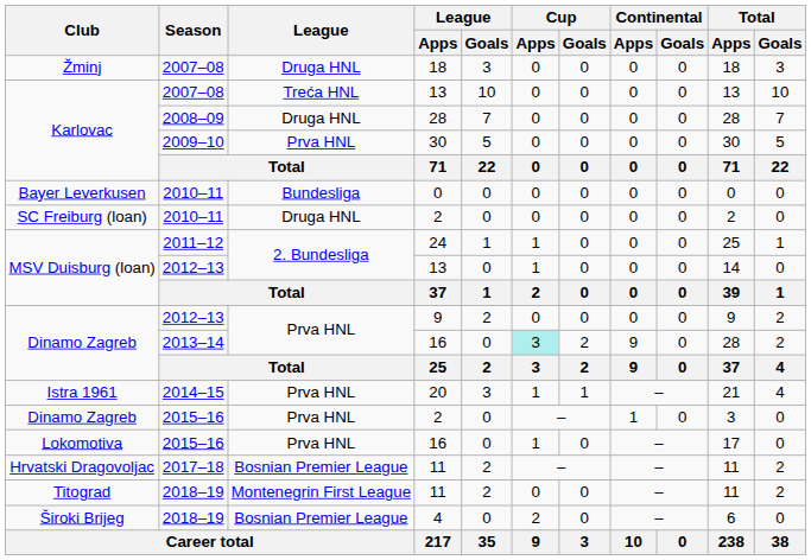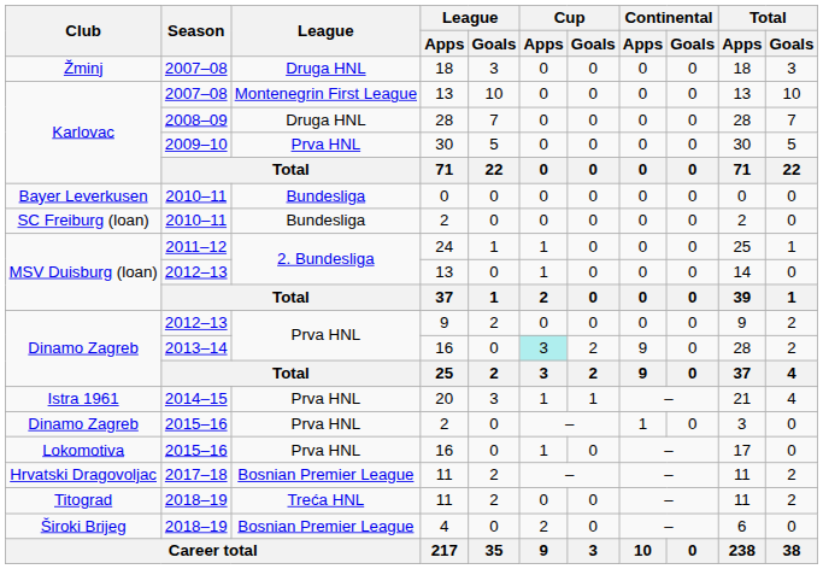 <table class="wikitable" style="text-align:center">
 <tr>
 <th rowspan="2">Club</th>
 <th rowspan="2">Season</th>
 <th rowspan="2">League</th>
 <th colspan="2">League</th>
 <th colspan="2">Cup</th>
 <th colspan="2">Continental</th>
 <th colspan="2">Total</th>
 </tr>
 <tr>
 <th>Apps</th>
 <th>Goals</th>
 <th>Apps</th>
 <th>Goals</th>
 <th>Apps</th>
 <th>Goals</th>
 <th>Apps</th>
 <th>Goals</th>
 </tr>
 <tr>
 <td><a href='#'>Žminj</a></td>
 <td><a href='#'>2007–08</a></td>
 <td><a href='#'>Druga HNL</a></td>
 <td>18</td>
 <td>3</td>
 <td>0</td>
 <td>0</td>
 <td>0</td>
 <td>0</td>
 <td>18</td>
 <td>3</td>
 </tr>
 <tr>
 <td rowspan="4"><a href='#'>Karlovac</a></td>
 <td><a href='#'>2007–08</a></td>
-<td><a href='#'>Treća HNL</a></td>
+<td><a href='#'>Montenegrin First League</a></td>
 <td>13</td>
 <td>10</td>
 <td>0</td>
 <td>0</td>
 <td>0</td>
 <td>0</td>
 <td>13</td>
 <td>10</td>
 </tr>
 <tr>
 <td><a href='#'>2008–09</a></td>
 <td>Druga HNL</td>
 <td>28</td>
 <td>7</td>
 <td>0</td>
 <td>0</td>
 <td>0</td>
 <td>0</td>
 <td>28</td>
 <td>7</td>
 </tr>
 <tr>
 <td><a href='#'>2009–10</a></td>
 <td><a href='#'>Prva HNL</a></td>
 <td>30</td>
 <td>5</td>
 <td>0</td>
 <td>0</td>
 <td>0</td>
 <td>0</td>
 <td>30</td>
 <td>5</td>
 </tr>
 <tr>
 <th colspan="2">Total</th>
 <th>71</th>
 <th>22</th>
 <th>0</th>
 <th>0</th>
 <th>0</th>
 <th>0</th>
 <th>71</th>
 <th>22</th>
 </tr>
 <tr>
 <td><a href='#'>Bayer Leverkusen</a></td>
 <td><a href='#'>2010–11</a></td>
 <td><a href='#'>Bundesliga</a></td>
 <td>0</td>
 <td>0</td>
 <td>0</td>
 <td>0</td>
 <td>0</td>
 <td>0</td>
 <td>0</td>
 <td>0</td>
 </tr>
 <tr>
 <td><a href='#'>SC Freiburg</a> (loan)</td>
 <td><a href='#'>2010–11</a></td>
-<td>Druga HNL</td>
+<td>Bundesliga</td>
 <td>2</td>
 <td>0</td>
 <td>0</td>
 <td>0</td>
 <td>0</td>
 <td>0</td>
 <td>2</td>
 <td>0</td>
 </tr>
 <tr>
 <td rowspan="3"><a href='#'>MSV Duisburg</a> (loan)</td>
 <td><a href='#'>2011–12</a></td>
 <td rowspan="2"><a href='#'>2. Bundesliga</a></td>
 <td>24</td>
 <td>1</td>
 <td>1</td>
 <td>0</td>
 <td>0</td>
 <td>0</td>
 <td>25</td>
 <td>1</td>
 </tr>
 <tr>
 <td><a href='#'>2012–13</a></td>
 <td>13</td>
 <td>0</td>
 <td>1</td>
 <td>0</td>
 <td>0</td>
 <td>0</td>
 <td>14</td>
 <td>0</td>
 </tr>
 <tr>
 <th colspan="2">Total</th>
 <th>37</th>
 <th>1</th>
 <th>2</th>
 <th>0</th>
 <th>0</th>
 <th>0</th>
 <th>39</th>
 <th>1</th>
 </tr>
 <tr>
 <td rowspan="3"><a href='#'>Dinamo Zagreb</a></td>
 <td><a href='#'>2012–13</a></td>
 <td rowspan="2">Prva HNL</td>
 <td>9</td>
 <td>2</td>
 <td>0</td>
 <td>0</td>
 <td>0</td>
 <td>0</td>
 <td>9</td>
 <td>2</td>
 </tr>
 <tr>
 <td><a href='#'>2013–14</a></td>
 <td>16</td>
 <td>0</td>
 <td style="background: paleturquoise;">3</td>
 <td>2</td>
 <td>9</td>
 <td>0</td>
 <td>28</td>
 <td>2</td>
 </tr>
 <tr>
 <th colspan="2">Total</th>
 <th>25</th>
 <th>2</th>
 <th>3</th>
 <th>2</th>
 <th>9</th>
 <th>0</th>
 <th>37</th>
 <th>4</th>
 </tr>
 <tr>
 <td><a href='#'>Istra 1961</a></td>
 <td><a href='#'>2014–15</a></td>
 <td>Prva HNL</td>
 <td>20</td>
 <td>3</td>
 <td>1</td>
 <td>1</td>
 <td colspan="2">–</td>
 <td>21</td>
 <td>4</td>
 </tr>
 <tr>
 <td><a href='#'>Dinamo Zagreb</a></td>
 <td><a href='#'>2015–16</a></td>
 <td>Prva HNL</td>
 <td>2</td>
 <td>0</td>
 <td colspan="2">–</td>
 <td>1</td>
 <td>0</td>
 <td>3</td>
 <td>0</td>
 </tr>
 <tr>
 <td><a href='#'>Lokomotiva</a></td>
 <td><a href='#'>2015–16</a></td>
 <td>Prva HNL</td>
 <td>16</td>
 <td>0</td>
 <td>1</td>
 <td>0</td>
 <td colspan="2">–</td>
 <td>17</td>
 <td>0</td>
 </tr>
 <tr>
 <td><a href='#'>Hrvatski Dragovoljac</a></td>
 <td><a href='#'>2017–18</a></td>
 <td><a href='#'>Bosnian Premier League</a></td>
 <td>11</td>
 <td>2</td>
 <td colspan="2">–</td>
 <td colspan="2">–</td>
 <td>11</td>
 <td>2</td>
 </tr>
 <tr>
 <td><a href='#'>Titograd</a></td>
 <td><a href='#'>2018–19</a></td>
-<td><a href='#'>Montenegrin First League</a></td>
+<td><a href='#'>Treća HNL</a></td>
 <td>11</td>
 <td>2</td>
 <td>0</td>
 <td>0</td>
 <td colspan="2">–</td>
 <td>11</td>
 <td>2</td>
 </tr>
 <tr>
 <td><a href='#'>Široki Brijeg</a></td>
 <td><a href='#'>2018–19</a></td>
 <td><a href='#'>Bosnian Premier League</a></td>
 <td>4</td>
 <td>0</td>
 <td>2</td>
 <td>0</td>
 <td colspan="2">–</td>
 <td>6</td>
 <td>0</td>
 </tr>
 <tr>
 <th colspan="3">Career total</th>
 <th>217</th>
 <th>35</th>
 <th>9</th>
 <th>3</th>
 <th>10</th>
 <th>0</th>
 <th>238</th>
 <th>38</th>
 </tr>
 </table>
